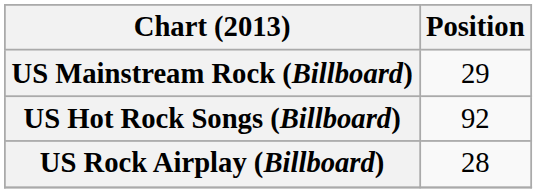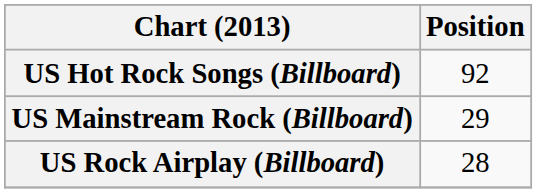 <table class="wikitable plainrowheaders sortable">
 <tr>
 <th>Chart (2013)</th>
 <th>Position</th>
 </tr>
 <tr>
+<th scope="row">US Hot Rock Songs (<em>Billboard</em>)</th>
+<td style="text-align:center;">92</td>
+</tr>
+<tr>
 <th scope="row">US Mainstream Rock (<em>Billboard</em>)</th>
 <td style="text-align:center;">29</td>
-</tr>
-<tr>
-<th scope="row">US Hot Rock Songs (<em>Billboard</em>)</th>
-<td style="text-align:center;">92</td>
 </tr>
 <tr>
 <th scope="row">US Rock Airplay (<em>Billboard</em>)</th>
 <td style="text-align:center;">28</td>
 </tr>
 <tr>
 </tr>
 </table>
